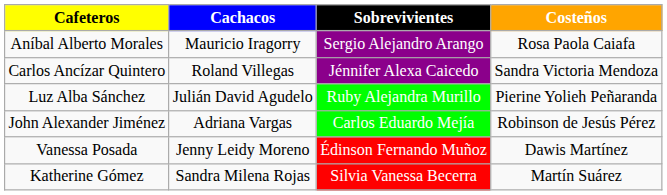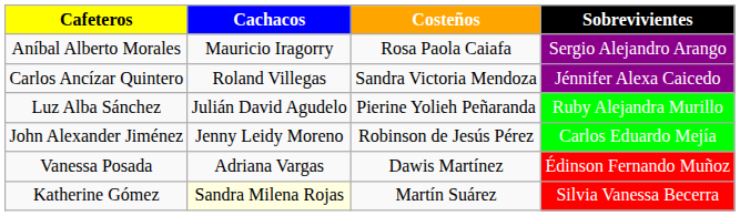 <table class="wikitable" style="font-size:85%; text-align:center">
 <tr>
 <th style="background:yellow">Cafeteros</th>
 <th style="background:blue; color:white">Cachacos</th>
+<th style="background:orange; color:white"><strong>Costeños</strong></th>
 <th style="background:black; color:white"><strong>Sobrevivientes</strong></th>
-<th style="background:orange; color:white"><strong>Costeños</strong></th>
 </tr>
 <tr>
 <td>Aníbal Alberto Morales</td>
 <td>Mauricio Iragorry</td>
+<td>Rosa Paola Caiafa</td>
 <td style="background:darkmagenta; color:white">Sergio Alejandro Arango</td>
-<td>Rosa Paola Caiafa</td>
 </tr>
 <tr>
 <td>Carlos Ancízar Quintero</td>
 <td>Roland Villegas</td>
+<td>Sandra Victoria Mendoza</td>
 <td style="background:darkmagenta; color:white">Jénnifer Alexa Caicedo</td>
-<td>Sandra Victoria Mendoza</td>
 </tr>
 <tr>
 <td>Luz Alba Sánchez</td>
 <td>Julián David Agudelo</td>
+<td>Pierine Yolieh Peñaranda</td>
 <td style="background:lime; color:white">Ruby Alejandra Murillo</td>
-<td>Pierine Yolieh Peñaranda</td>
 </tr>
 <tr>
 <td>John Alexander Jiménez</td>
-<td>Adriana Vargas</td>
+<td>Jenny Leidy Moreno</td>
+<td>Robinson de Jesús Pérez</td>
 <td style="background:lime; color:white">Carlos Eduardo Mejía</td>
-<td>Robinson de Jesús Pérez</td>
 </tr>
 <tr>
 <td>Vanessa Posada</td>
-<td>Jenny Leidy Moreno</td>
+<td>Adriana Vargas</td>
+<td>Dawis Martínez</td>
 <td style="background:red; color:white">Édinson Fernando Muñoz</td>
-<td>Dawis Martínez</td>
 </tr>
 <tr>
 <td>Katherine Gómez</td>
-<td>Sandra Milena Rojas</td>
+<td style="background: lightyellow;">Sandra Milena Rojas</td>
+<td>Martín Suárez</td>
 <td style="background:red; color:white">Silvia Vanessa Becerra</td>
-<td>Martín Suárez</td>
 </tr>
 </table>
